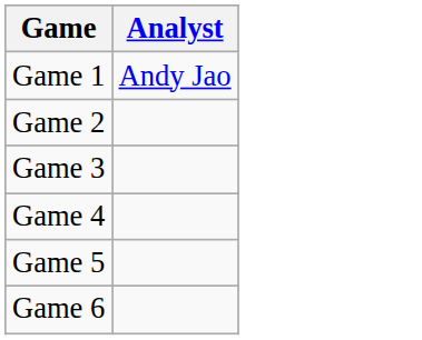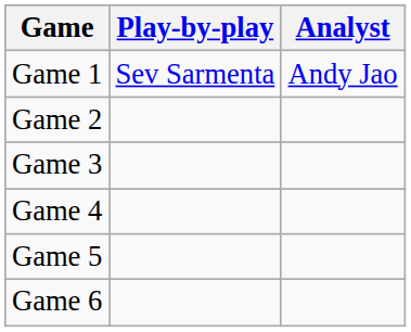 <table class=wikitable>
 <tr>
 <th>Game</th>
+<th><a href='#'>Play-by-play</a></th>
 <th><a href='#'>Analyst</a></th>
 </tr>
 <tr>
 <td>Game 1</td>
+<td><a href='#'>Sev Sarmenta</a></td>
 <td><a href='#'>Andy Jao</a></td>
 </tr>
 <tr>
 <td>Game 2</td>
 <td></td>
+<td></td>
 </tr>
 <tr>
 <td>Game 3</td>
+<td></td>
 <td></td>
 </tr>
 <tr>
 <td>Game 4</td>
 <td></td>
+<td></td>
 </tr>
 <tr>
 <td>Game 5</td>
+<td></td>
 <td></td>
 </tr>
 <tr>
 <td>Game 6</td>
 <td></td>
+<td></td>
 </tr>
 </table>
